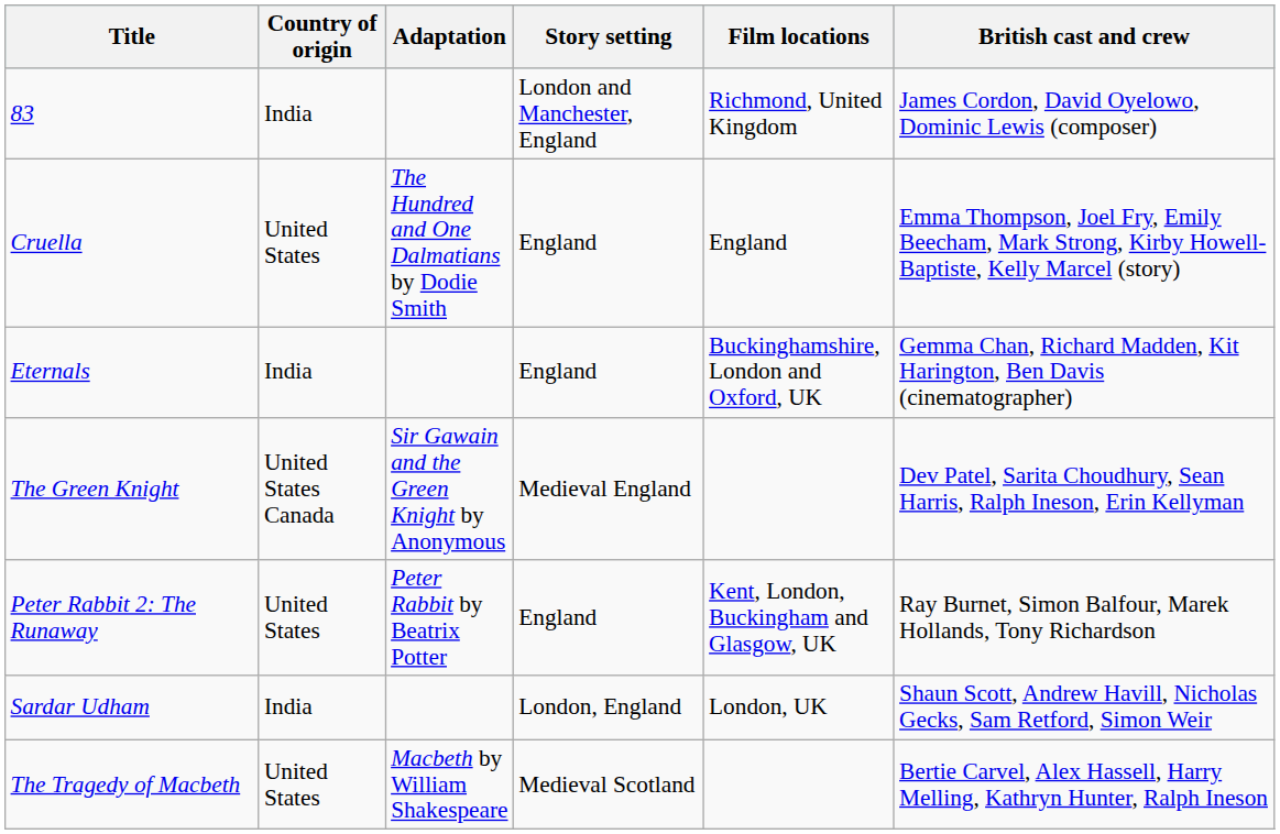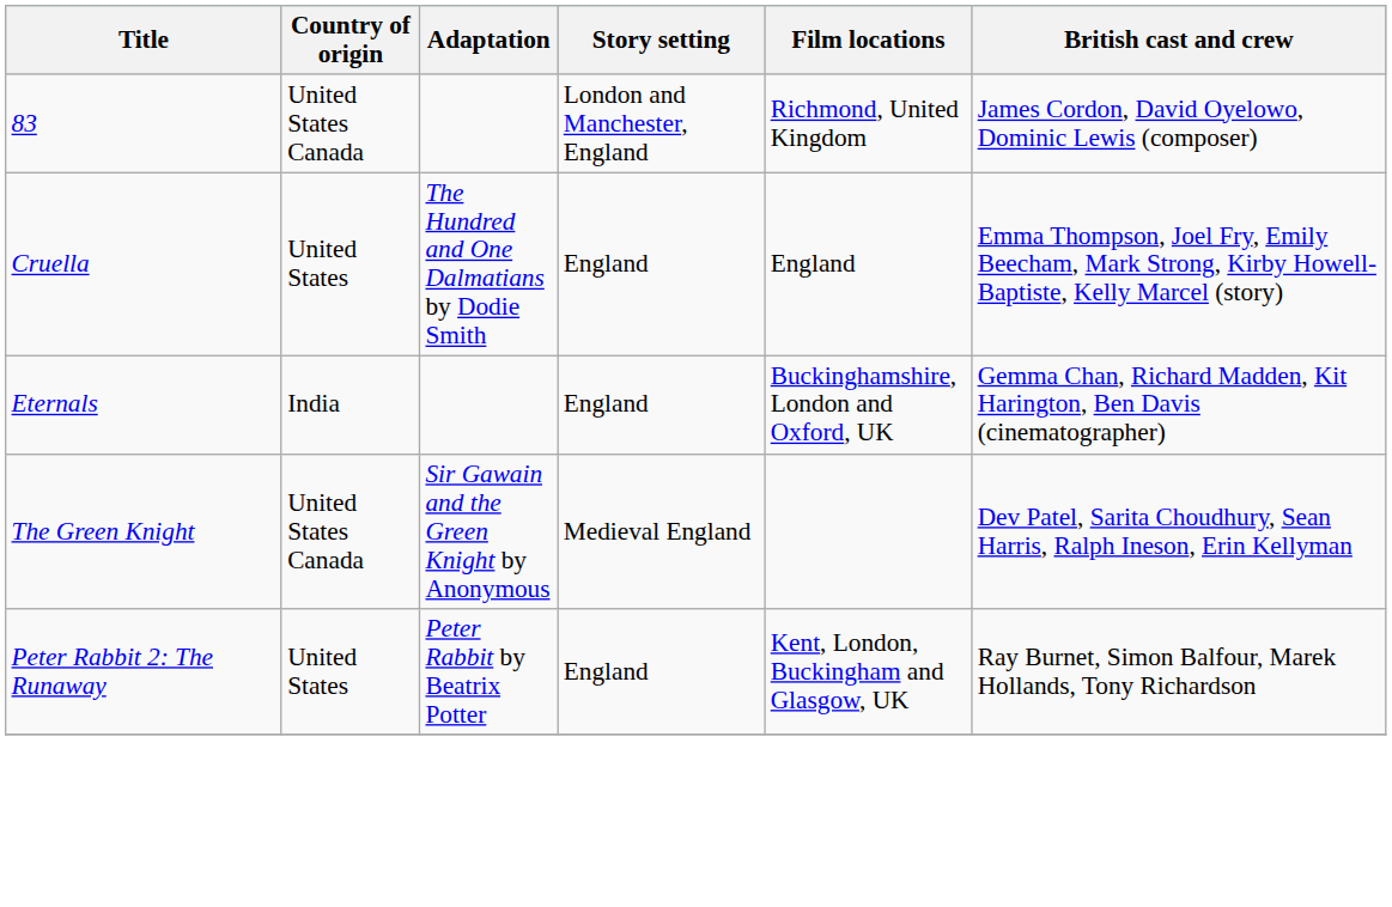 <table class="wikitable">
 <tr style="background:#b0e0e6; text-align:center;">
 <th style="width:20%;">Title</th>
 <th style="width:10%;">Country of origin</th>
 <th style="width:10%;">Adaptation</th>
 <th style="width:15%;">Story setting</th>
 <th style="width:15%;">Film locations</th>
 <th style="width:30%;">British cast and crew</th>
 </tr>
 <tr>
 <td><em><a href='#'>83</a></em></td>
-<td>India</td>
+<td>United States<br>Canada</td>
 <td></td>
 <td>London and <a href='#'>Manchester</a>, England</td>
 <td><a href='#'>Richmond</a>, United Kingdom</td>
 <td><a href='#'>James Cordon</a>, <a href='#'>David Oyelowo</a>, <a href='#'>Dominic Lewis</a> (composer)</td>
 </tr>
 <tr>
 <td><em><a href='#'>Cruella</a></em></td>
 <td>United States</td>
 <td><em><a href='#'>The Hundred and One Dalmatians</a></em> by <a href='#'>Dodie Smith</a></td>
 <td>England</td>
 <td>England</td>
 <td><a href='#'>Emma Thompson</a>, <a href='#'>Joel Fry</a>, <a href='#'>Emily Beecham</a>, <a href='#'>Mark Strong</a>, <a href='#'>Kirby Howell-Baptiste</a>, <a href='#'>Kelly Marcel</a> (story)</td>
 </tr>
 <tr>
 <td><em><a href='#'>Eternals</a></em></td>
 <td>India</td>
 <td></td>
 <td>England</td>
 <td><a href='#'>Buckinghamshire</a>, London and <a href='#'>Oxford</a>, UK</td>
 <td><a href='#'>Gemma Chan</a>, <a href='#'>Richard Madden</a>, <a href='#'>Kit Harington</a>, <a href='#'>Ben Davis</a> (cinematographer)</td>
 </tr>
 <tr>
 <td><em><a href='#'>The Green Knight</a></em></td>
 <td>United States<br>Canada</td>
 <td><em><a href='#'>Sir Gawain and the Green Knight</a></em> by <a href='#'>Anonymous</a></td>
 <td>Medieval England</td>
 <td></td>
 <td><a href='#'>Dev Patel</a>, <a href='#'>Sarita Choudhury</a>, <a href='#'>Sean Harris</a>, <a href='#'>Ralph Ineson</a>, <a href='#'>Erin Kellyman</a></td>
 </tr>
 <tr>
 <td><em><a href='#'>Peter Rabbit 2: The Runaway</a></em></td>
 <td>United States</td>
 <td><em><a href='#'>Peter Rabbit</a></em> by <a href='#'>Beatrix Potter</a></td>
 <td>England</td>
 <td><a href='#'>Kent</a>, London, <a href='#'>Buckingham</a> and <a href='#'>Glasgow</a>, UK</td>
 <td>Ray Burnet, Simon Balfour, Marek Hollands, Tony Richardson</td>
 </tr>
 <tr>
-<td><em><a href='#'>Sardar Udham</a></em></td>
-<td>India</td>
-<td></td>
-<td>London, England</td>
-<td>London, UK</td>
-<td><a href='#'>Shaun Scott</a>, <a href='#'>Andrew Havill</a>, <a href='#'>Nicholas Gecks</a>, <a href='#'>Sam Retford</a>, <a href='#'>Simon Weir</a></td>
-</tr>
-<tr>
-<td><em><a href='#'>The Tragedy of Macbeth</a></em></td>
-<td>United States</td>
-<td><em><a href='#'>Macbeth</a></em> by <a href='#'>William Shakespeare</a></td>
-<td>Medieval Scotland</td>
-<td></td>
-<td><a href='#'>Bertie Carvel</a>, <a href='#'>Alex Hassell</a>, <a href='#'>Harry Melling</a>, <a href='#'>Kathryn Hunter</a>, <a href='#'>Ralph Ineson</a></td>
-</tr>
-<tr>
 </tr>
 </table>
